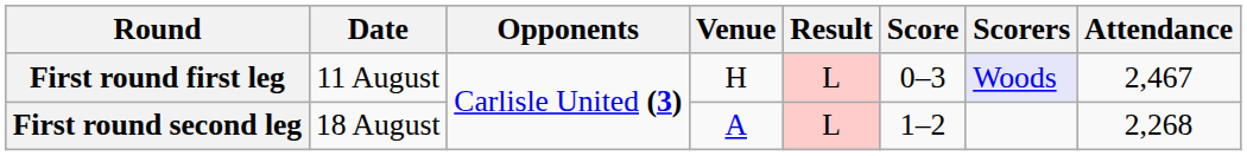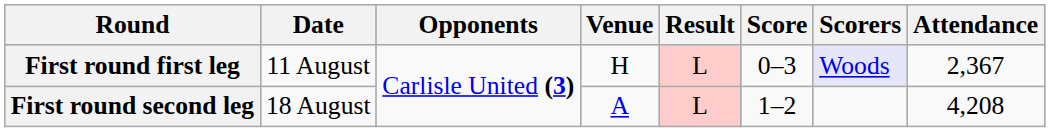 <table class="wikitable" style="text-align:center">
 <tr>
 <th>Round</th>
 <th>Date</th>
 <th>Opponents</th>
 <th>Venue</th>
 <th>Result</th>
 <th>Score</th>
 <th>Scorers</th>
 <th>Attendance</th>
 </tr>
 <tr>
 <th>First round first leg</th>
 <td>11 August</td>
 <td rowspan=2><a href='#'>Carlisle United</a> <strong>(<a href='#'>3</a>)</strong></td>
 <td>H</td>
 <td style="background-color:#FFCCCC">L</td>
 <td>0–3</td>
 <td align="left" style="background: lavender;"><a href='#'>Woods</a></td>
-<td>2,467</td>
+<td>2,367</td>
 </tr>
 <tr>
 <th>First round second leg</th>
 <td>18 August</td>
 <td><a href='#'>A</a></td>
 <td style="background-color:#FFCCCC">L</td>
 <td>1–2</td>
 <td align="left"></td>
-<td>2,268</td>
+<td>4,208</td>
 </tr>
 </table>
